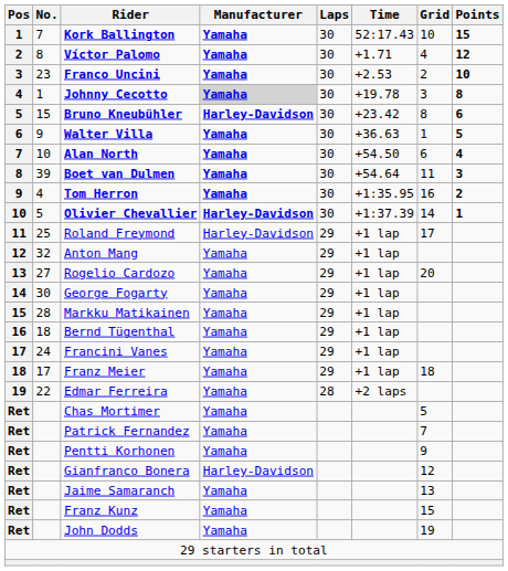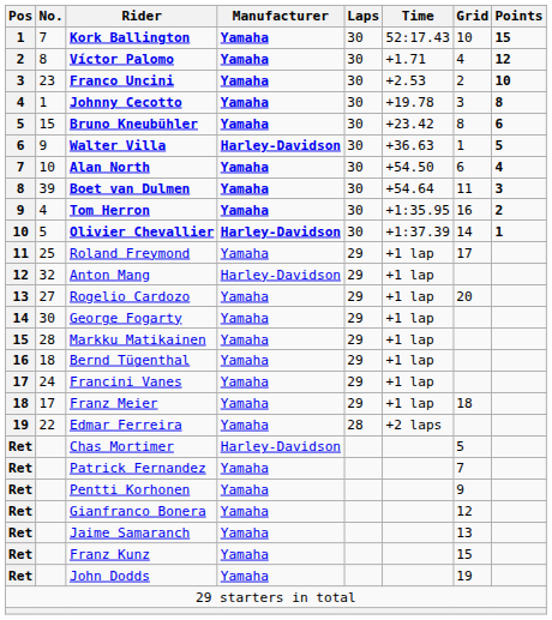 <table class="wikitable" style="font-size: 95%;">
 <tr>
 <th>Pos</th>
 <th>No.</th>
 <th>Rider</th>
 <th>Manufacturer</th>
 <th>Laps</th>
 <th>Time</th>
 <th>Grid</th>
 <th>Points</th>
 </tr>
 <tr>
 <th>1</th>
 <td>7</td>
 <td> <strong><a href='#'>Kork Ballington</a></strong></td>
 <td><strong><a href='#'>Yamaha</a></strong></td>
 <td>30</td>
 <td>52:17.43</td>
 <td>10</td>
 <td><strong>15</strong></td>
 </tr>
 <tr>
 <th>2</th>
 <td>8</td>
 <td> <strong><a href='#'>Víctor Palomo</a></strong></td>
 <td><strong><a href='#'>Yamaha</a></strong></td>
 <td>30</td>
 <td>+1.71</td>
 <td>4</td>
 <td><strong>12</strong></td>
 </tr>
 <tr>
 <th>3</th>
 <td>23</td>
 <td> <strong><a href='#'>Franco Uncini</a></strong></td>
 <td><strong><a href='#'>Yamaha</a></strong></td>
 <td>30</td>
 <td>+2.53</td>
 <td>2</td>
 <td><strong>10</strong></td>
 </tr>
 <tr>
 <th>4</th>
 <td>1</td>
 <td> <strong><a href='#'>Johnny Cecotto</a></strong></td>
-<td style="background: lightgrey;"><strong><a href='#'>Yamaha</a></strong></td>
+<td><strong><a href='#'>Yamaha</a></strong></td>
 <td>30</td>
 <td>+19.78</td>
 <td>3</td>
 <td><strong>8</strong></td>
 </tr>
 <tr>
 <th>5</th>
 <td>15</td>
 <td> <strong><a href='#'>Bruno Kneubühler</a></strong></td>
-<td><strong><a href='#'>Harley-Davidson</a></strong></td>
+<td><strong><a href='#'>Yamaha</a></strong></td>
 <td>30</td>
 <td>+23.42</td>
 <td>8</td>
 <td><strong>6</strong></td>
 </tr>
 <tr>
 <th>6</th>
 <td>9</td>
 <td> <strong><a href='#'>Walter Villa</a></strong></td>
-<td><strong><a href='#'>Yamaha</a></strong></td>
+<td><strong><a href='#'>Harley-Davidson</a></strong></td>
 <td>30</td>
 <td>+36.63</td>
 <td>1</td>
 <td><strong>5</strong></td>
 </tr>
 <tr>
 <th>7</th>
 <td>10</td>
 <td> <strong><a href='#'>Alan North</a></strong></td>
 <td><strong><a href='#'>Yamaha</a></strong></td>
 <td>30</td>
 <td>+54.50</td>
 <td>6</td>
 <td><strong>4</strong></td>
 </tr>
 <tr>
 <th>8</th>
 <td>39</td>
 <td> <strong><a href='#'>Boet van Dulmen</a></strong></td>
 <td><strong><a href='#'>Yamaha</a></strong></td>
 <td>30</td>
 <td>+54.64</td>
 <td>11</td>
 <td><strong>3</strong></td>
 </tr>
 <tr>
 <th>9</th>
 <td>4</td>
 <td> <strong><a href='#'>Tom Herron</a></strong></td>
 <td><strong><a href='#'>Yamaha</a></strong></td>
 <td>30</td>
 <td>+1:35.95</td>
 <td>16</td>
 <td><strong>2</strong></td>
 </tr>
 <tr>
 <th>10</th>
 <td>5</td>
 <td> <strong><a href='#'>Olivier Chevallier</a></strong></td>
 <td><strong><a href='#'>Harley-Davidson</a></strong></td>
 <td>30</td>
 <td>+1:37.39</td>
 <td>14</td>
 <td><strong>1</strong></td>
 </tr>
 <tr>
 <th>11</th>
 <td>25</td>
 <td> <a href='#'>Roland Freymond</a></td>
-<td><a href='#'>Harley-Davidson</a></td>
+<td><a href='#'>Yamaha</a></td>
 <td>29</td>
 <td>+1 lap</td>
 <td>17</td>
 <td></td>
 </tr>
 <tr>
 <th>12</th>
 <td>32</td>
 <td> <a href='#'>Anton Mang</a></td>
-<td><a href='#'>Yamaha</a></td>
+<td><a href='#'>Harley-Davidson</a></td>
 <td>29</td>
 <td>+1 lap</td>
 <td></td>
 <td></td>
 </tr>
 <tr>
 <th>13</th>
 <td>27</td>
 <td> <a href='#'>Rogelio Cardozo</a></td>
 <td><a href='#'>Yamaha</a></td>
 <td>29</td>
 <td>+1 lap</td>
 <td>20</td>
 <td></td>
 </tr>
 <tr>
 <th>14</th>
 <td>30</td>
 <td> <a href='#'>George Fogarty</a></td>
 <td><a href='#'>Yamaha</a></td>
 <td>29</td>
 <td>+1 lap</td>
 <td></td>
 <td></td>
 </tr>
 <tr>
 <th>15</th>
 <td>28</td>
 <td> <a href='#'>Markku Matikainen</a></td>
 <td><a href='#'>Yamaha</a></td>
 <td>29</td>
 <td>+1 lap</td>
 <td></td>
 <td></td>
 </tr>
 <tr>
 <th>16</th>
 <td>18</td>
 <td> <a href='#'>Bernd Tügenthal</a></td>
 <td><a href='#'>Yamaha</a></td>
 <td>29</td>
 <td>+1 lap</td>
 <td></td>
 <td></td>
 </tr>
 <tr>
 <th>17</th>
 <td>24</td>
 <td> <a href='#'>Francini Vanes</a></td>
 <td><a href='#'>Yamaha</a></td>
 <td>29</td>
 <td>+1 lap</td>
 <td></td>
 <td></td>
 </tr>
 <tr>
 <th>18</th>
 <td>17</td>
 <td> <a href='#'>Franz Meier</a></td>
 <td><a href='#'>Yamaha</a></td>
 <td>29</td>
 <td>+1 lap</td>
 <td>18</td>
 <td></td>
 </tr>
 <tr>
 <th>19</th>
 <td>22</td>
 <td> <a href='#'>Edmar Ferreira</a></td>
 <td><a href='#'>Yamaha</a></td>
 <td>28</td>
 <td>+2 laps</td>
 <td></td>
 <td></td>
 </tr>
 <tr>
 <th>Ret</th>
 <td></td>
 <td> <a href='#'>Chas Mortimer</a></td>
-<td><a href='#'>Yamaha</a></td>
+<td><a href='#'>Harley-Davidson</a></td>
 <td></td>
 <td></td>
 <td>5</td>
 <td></td>
 </tr>
 <tr>
 <th>Ret</th>
 <td></td>
 <td> <a href='#'>Patrick Fernandez</a></td>
 <td><a href='#'>Yamaha</a></td>
 <td></td>
 <td></td>
 <td>7</td>
 <td></td>
 </tr>
 <tr>
 <th>Ret</th>
 <td></td>
 <td> <a href='#'>Pentti Korhonen</a></td>
 <td><a href='#'>Yamaha</a></td>
 <td></td>
 <td></td>
 <td>9</td>
 <td></td>
 </tr>
 <tr>
 <th>Ret</th>
 <td></td>
 <td> <a href='#'>Gianfranco Bonera</a></td>
-<td><a href='#'>Harley-Davidson</a></td>
+<td><a href='#'>Yamaha</a></td>
 <td></td>
 <td></td>
 <td>12</td>
 <td></td>
 </tr>
 <tr>
 <th>Ret</th>
 <td></td>
 <td> <a href='#'>Jaime Samaranch</a></td>
 <td><a href='#'>Yamaha</a></td>
 <td></td>
 <td></td>
 <td>13</td>
 <td></td>
 </tr>
 <tr>
 <th>Ret</th>
 <td></td>
 <td> <a href='#'>Franz Kunz</a></td>
 <td><a href='#'>Yamaha</a></td>
 <td></td>
 <td></td>
 <td>15</td>
 <td></td>
 </tr>
 <tr>
 <th>Ret</th>
 <td></td>
 <td> <a href='#'>John Dodds</a></td>
 <td><a href='#'>Yamaha</a></td>
 <td></td>
 <td></td>
 <td>19</td>
 <td></td>
 </tr>
 <tr>
 <td colspan=8 align=center>29 starters in total</td>
 </tr>
 <tr>
 <th colspan=8></th>
 </tr>
 </table>
